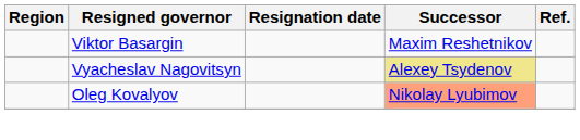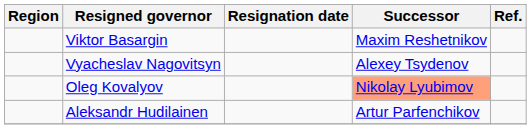 <table class="wikitable" style="text-align:left">
 <tr>
 <th>Region</th>
 <th>Resigned governor</th>
 <th>Resignation date</th>
 <th>Successor</th>
 <th>Ref.</th>
 </tr>
 <tr>
 <td></td>
 <td><a href='#'>Viktor Basargin</a></td>
 <td></td>
 <td><a href='#'>Maxim Reshetnikov</a></td>
 <td></td>
 </tr>
 <tr>
 <td></td>
 <td><a href='#'>Vyacheslav Nagovitsyn</a></td>
 <td></td>
-<td style="background: khaki;"><a href='#'>Alexey Tsydenov</a></td>
+<td><a href='#'>Alexey Tsydenov</a></td>
 <td></td>
 </tr>
 <tr>
 <td></td>
 <td><a href='#'>Oleg Kovalyov</a></td>
 <td></td>
 <td style="background: lightsalmon;"><a href='#'>Nikolay Lyubimov</a></td>
 <td></td>
 </tr>
 <tr>
+<td></td>
+<td><a href='#'>Aleksandr Hudilainen</a></td>
+<td></td>
+<td><a href='#'>Artur Parfenchikov</a></td>
+<td></td>
+</tr>
+<tr>
 </tr>
 </table>
